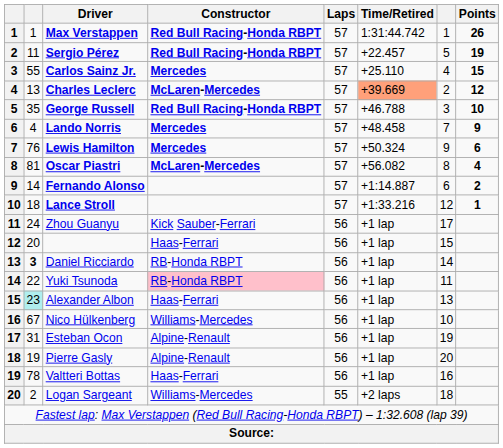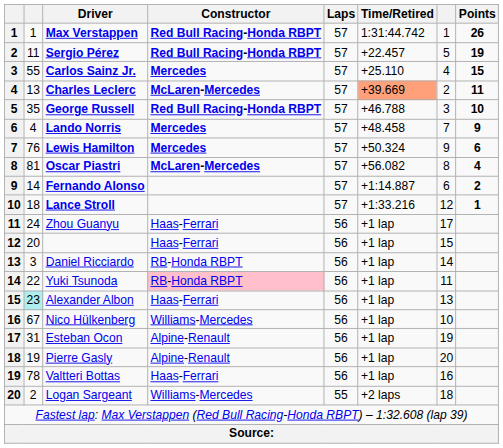 <table class="wikitable sortable" style="font-size: 85%;">
 <tr>
 <th scope="col"></th>
 <th scope="col"></th>
 <th scope="col">Driver</th>
 <th scope="col">Constructor</th>
 <th scope="col" class="unsortable">Laps</th>
 <th scope="col" class="unsortable">Time/Retired</th>
 <th scope="col"></th>
 <th scope="col">Points</th>
 </tr>
 <tr>
 <th scope="row">1</th>
 <td align="center">1</td>
 <td data-sort-value="ver"> <strong><a href='#'>Max Verstappen</a></strong></td>
 <td><strong><a href='#'>Red Bull Racing</a>-<a href='#'>Honda RBPT</a></strong></td>
 <td align="center">57</td>
 <td>1:31:44.742</td>
 <td align="center">1</td>
 <td align="center"><strong>26</strong></td>
 </tr>
 <tr>
 <th scope="row">2</th>
 <td align="center">11</td>
 <td data-sort-value="per"> <strong><a href='#'>Sergio Pérez</a></strong></td>
 <td><strong><a href='#'>Red Bull Racing</a>-<a href='#'>Honda RBPT</a></strong></td>
 <td align="center">57</td>
 <td>+22.457</td>
 <td align="center">5</td>
 <td align="center"><strong>19</strong></td>
 </tr>
 <tr>
 <th scope="row">3</th>
 <td align="center">55</td>
 <td data-sort-value="sai"> <strong><a href='#'>Carlos Sainz Jr.</a></strong></td>
 <td><strong><a href='#'>Mercedes</a></strong></td>
 <td align="center">57</td>
 <td>+25.110</td>
 <td align="center">4</td>
 <td align="center"><strong>15</strong></td>
 </tr>
 <tr>
 <th scope="row">4</th>
 <td align="center">13</td>
 <td data-sort-value="lec"> <strong><a href='#'>Charles Leclerc</a></strong></td>
 <td><strong><a href='#'>McLaren</a>-<a href='#'>Mercedes</a></strong></td>
 <td align="center">57</td>
 <td style="background: lightsalmon;">+39.669</td>
 <td align="center">2</td>
-<td align="center"><strong>12</strong></td>
+<td align="center"><strong>11</strong></td>
 </tr>
 <tr>
 <th scope="row">5</th>
 <td align="center">35</td>
 <td data-sort-value="rus"> <strong><a href='#'>George Russell</a></strong></td>
 <td><strong><a href='#'>Red Bull Racing</a>-<a href='#'>Honda RBPT</a></strong></td>
 <td align="center">57</td>
 <td>+46.788</td>
 <td align="center">3</td>
 <td align="center"><strong>10</strong></td>
 </tr>
 <tr>
 <th scope="row">6</th>
 <td align="center">4</td>
 <td data-sort-value="nor"> <strong><a href='#'>Lando Norris</a></strong></td>
 <td><strong><a href='#'>Mercedes</a></strong></td>
 <td align="center">57</td>
 <td>+48.458</td>
 <td align="center">7</td>
 <td align="center"><strong>9</strong></td>
 </tr>
 <tr>
 <th scope="row">7</th>
 <td align="center">76</td>
 <td data-sort-value="ham"> <strong><a href='#'>Lewis Hamilton</a></strong></td>
 <td><strong><a href='#'>Mercedes</a></strong></td>
 <td align="center">57</td>
 <td>+50.324</td>
 <td align="center">9</td>
 <td align="center"><strong>6</strong></td>
 </tr>
 <tr>
 <th scope="row">8</th>
 <td align="center">81</td>
 <td data-sort-value="pia"> <strong><a href='#'>Oscar Piastri</a></strong></td>
 <td><strong><a href='#'>McLaren</a>-<a href='#'>Mercedes</a></strong></td>
 <td align="center">57</td>
 <td>+56.082</td>
 <td align="center">8</td>
 <td align="center"><strong>4</strong></td>
 </tr>
 <tr>
 <th scope="row">9</th>
 <td align="center">14</td>
 <td data-sort-value="alo"> <strong><a href='#'>Fernando Alonso</a></strong></td>
 <td></td>
 <td align="center">57</td>
 <td>+1:14.887</td>
 <td align="center">6</td>
 <td align="center"><strong>2</strong></td>
 </tr>
 <tr>
 <th scope="row">10</th>
 <td align="center">18</td>
 <td data-sort-value="str"> <strong><a href='#'>Lance Stroll</a></strong></td>
 <td></td>
 <td align="center">57</td>
 <td>+1:33.216</td>
 <td align="center">12</td>
 <td align="center"><strong>1</strong></td>
 </tr>
 <tr>
 <th scope="row">11</th>
 <td align="center">24</td>
 <td data-sort-value="zho"> <a href='#'>Zhou Guanyu</a></td>
-<td><a href='#'>Kick</a> <a href='#'>Sauber</a>-<a href='#'>Ferrari</a></td>
+<td><a href='#'>Haas</a>-<a href='#'>Ferrari</a></td>
 <td align="center">56</td>
 <td>+1 lap</td>
 <td align="center">17</td>
 <td align="center"></td>
 </tr>
 <tr>
 <th scope="row">12</th>
 <td align="center">20</td>
 <td data-sort-value="mag"></td>
 <td><a href='#'>Haas</a>-<a href='#'>Ferrari</a></td>
 <td align="center">56</td>
 <td>+1 lap</td>
 <td align="center">15</td>
 <td align="center"></td>
 </tr>
 <tr>
 <th scope="row">13</th>
-<td align="center"><strong>3</strong></td>
+<td align="center">3</td>
 <td data-sort-value="ric"> <a href='#'>Daniel Ricciardo</a></td>
 <td><a href='#'>RB</a>-<a href='#'>Honda RBPT</a></td>
 <td align="center">56</td>
 <td>+1 lap</td>
 <td align="center">14</td>
 <td align="center"></td>
 </tr>
 <tr>
 <th scope="row">14</th>
 <td align="center">22</td>
 <td data-sort-value="tsu"> <a href='#'>Yuki Tsunoda</a></td>
 <td style="background: pink;"><a href='#'>RB</a>-<a href='#'>Honda RBPT</a></td>
 <td align="center">56</td>
 <td>+1 lap</td>
 <td align="center">11</td>
 <td align="center"></td>
 </tr>
 <tr>
 <th scope="row">15</th>
 <td align="center" style="background: paleturquoise;">23</td>
 <td data-sort-value="alb"> <a href='#'>Alexander Albon</a></td>
 <td><a href='#'>Haas</a>-<a href='#'>Ferrari</a></td>
 <td align="center">56</td>
 <td>+1 lap</td>
 <td align="center">13</td>
 <td align="center"></td>
 </tr>
 <tr>
 <th scope="row">16</th>
 <td align="center">67</td>
 <td data-sort-value="hul"> <a href='#'>Nico Hülkenberg</a></td>
 <td><a href='#'>Williams</a>-<a href='#'>Mercedes</a></td>
 <td align="center">56</td>
 <td>+1 lap</td>
 <td align="center">10</td>
 <td align="center"></td>
 </tr>
 <tr>
 <th scope="row">17</th>
 <td align="center">31</td>
 <td data-sort-value="oco"> <a href='#'>Esteban Ocon</a></td>
 <td><a href='#'>Alpine</a>-<a href='#'>Renault</a></td>
 <td align="center">56</td>
 <td>+1 lap</td>
 <td align="center">19</td>
 <td align="center"></td>
 </tr>
 <tr>
 <th scope="row">18</th>
 <td align="center">19</td>
 <td data-sort-value="gas"> <a href='#'>Pierre Gasly</a></td>
 <td><a href='#'>Alpine</a>-<a href='#'>Renault</a></td>
 <td align="center">56</td>
 <td>+1 lap</td>
 <td align="center">20</td>
 <td align="center"></td>
 </tr>
 <tr>
 <th scope="row">19</th>
 <td align="center">78</td>
 <td data-sort-value="bot"> <a href='#'>Valtteri Bottas</a></td>
 <td><a href='#'>Haas</a>-<a href='#'>Ferrari</a></td>
 <td align="center">56</td>
 <td>+1 lap</td>
 <td align="center">16</td>
 <td align="center"></td>
 </tr>
 <tr>
 <th scope="row">20</th>
 <td align="center">2</td>
 <td data-sort-value="sar"> <a href='#'>Logan Sargeant</a></td>
 <td><a href='#'>Williams</a>-<a href='#'>Mercedes</a></td>
 <td align="center">55</td>
 <td>+2 laps</td>
 <td align="center">18</td>
 <td align="center"></td>
 </tr>
 <tr class="sortbottom">
 <td colspan="8" align="center"><em><a href='#'>Fastest lap</a>:</em>  <em><a href='#'>Max Verstappen</a> (<a href='#'>Red Bull Racing</a>-<a href='#'>Honda RBPT</a>) – 1:32.608 (lap 39)</em></td>
 </tr>
 <tr>
 <th colspan="8">Source:</th>
 </tr>
 </table>
